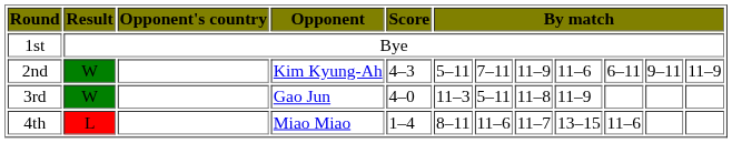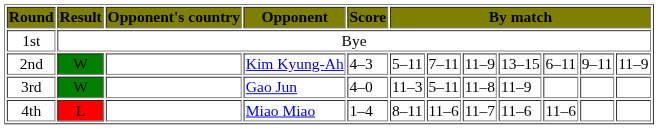 <table border="1">
 <tr>
 <td bgcolor="olive" align="center" valign="middle"><strong>Round</strong></td>
 <td bgcolor="olive" align="center" valign="middle"><strong>Result</strong></td>
 <td bgcolor="olive" align="center" valign="middle"><strong>Opponent's country</strong></td>
 <td bgcolor="olive" align="center" valign="middle"><strong>Opponent</strong></td>
 <td bgcolor="olive" align="center" valign="middle"><strong>Score</strong></td>
 <td bgcolor="olive" align="center" valign="middle" colspan ="7"><strong>By match</strong></td>
 </tr>
 <tr>
 <td align="center">1st</td>
 <td colspan ="11" align="center">Bye</td>
 </tr>
 <tr>
 <td align="center">2nd</td>
 <td bgcolor="green" align="center">W</td>
 <td></td>
 <td><a href='#'>Kim Kyung-Ah</a></td>
 <td>4–3</td>
 <td>5–11</td>
 <td>7–11</td>
 <td>11–9</td>
-<td>11–6</td>
+<td>13–15</td>
 <td>6–11</td>
 <td>9–11</td>
 <td>11–9</td>
 </tr>
 <tr>
 <td align="center">3rd</td>
 <td bgcolor="green" align="center">W</td>
 <td></td>
 <td><a href='#'>Gao Jun</a></td>
 <td>4–0</td>
 <td>11–3</td>
 <td>5–11</td>
 <td>11–8</td>
 <td>11–9</td>
 <td></td>
 <td></td>
 <td></td>
 </tr>
 <tr>
 <td align="center">4th</td>
 <td bgcolor="red" align="center">L</td>
 <td></td>
 <td><a href='#'>Miao Miao</a></td>
 <td>1–4</td>
 <td>8–11</td>
 <td>11–6</td>
 <td>11–7</td>
-<td>13–15</td>
+<td>11–6</td>
 <td>11–6</td>
 <td></td>
 <td></td>
 </tr>
 </table>
